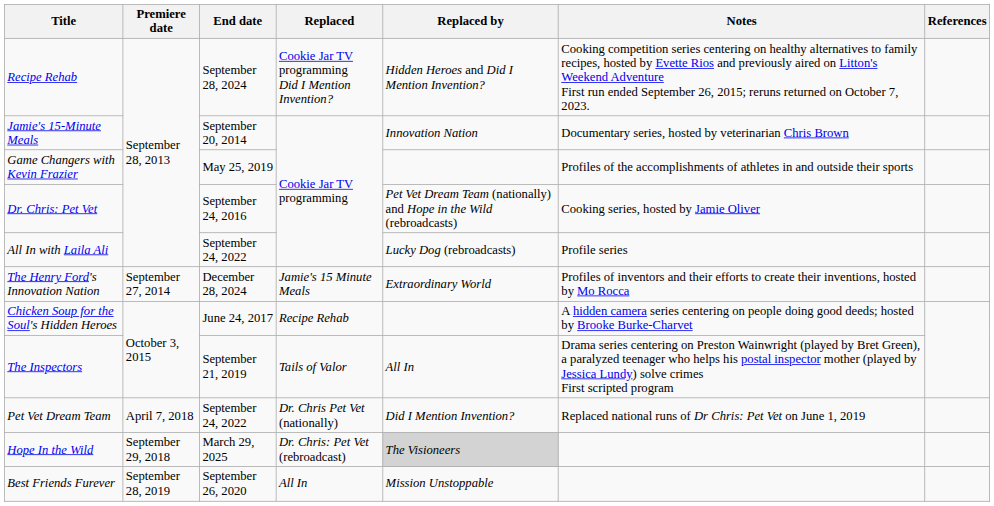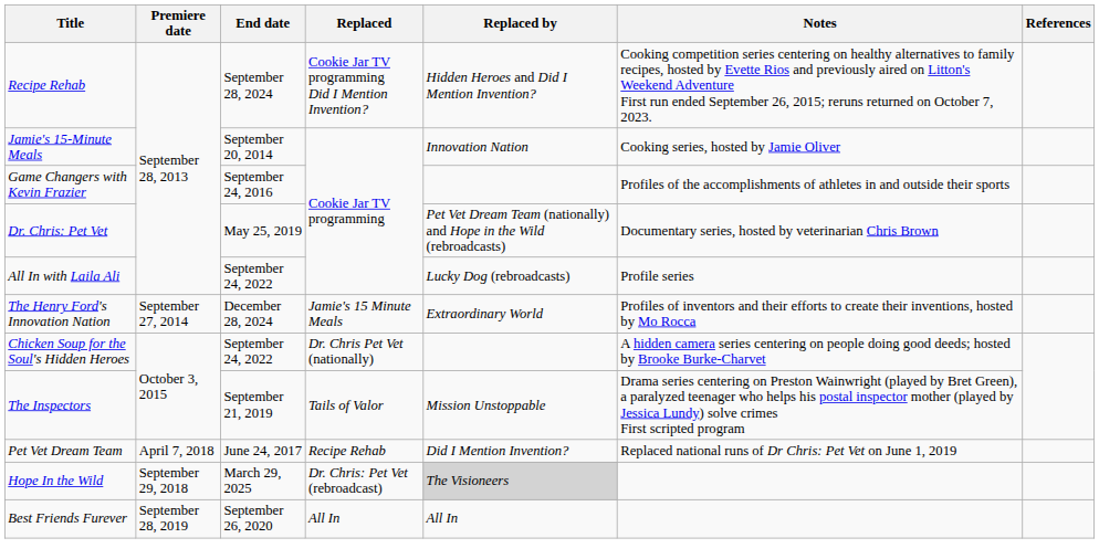 <table class="wikitable sortable">
 <tr>
 <th>Title</th>
 <th>Premiere date</th>
 <th>End date</th>
 <th>Replaced</th>
 <th>Replaced by</th>
 <th>Notes</th>
 <th>References</th>
 </tr>
 <tr>
 <td><em><a href='#'>Recipe Rehab</a></em></td>
 <td rowspan="5">September 28, 2013</td>
 <td>September 28, 2024</td>
 <td><a href='#'>Cookie Jar TV</a> programming<br><em>Did I Mention Invention?</em></td>
 <td><em>Hidden Heroes</em> and <em>Did I Mention Invention?</em></td>
 <td>Cooking competition series centering on healthy alternatives to family recipes, hosted by <a href='#'>Evette Rios</a> and previously aired on <a href='#'>Litton's Weekend Adventure</a><br>First run ended September 26, 2015; reruns returned on October 7, 2023.</td>
 <td></td>
 </tr>
 <tr>
 <td><em><a href='#'>Jamie's 15-Minute Meals</a></em></td>
 <td>September 20, 2014</td>
 <td rowspan="4"><a href='#'>Cookie Jar TV</a> programming</td>
 <td><em>Innovation Nation</em></td>
-<td>Documentary series, hosted by veterinarian <a href='#'>Chris Brown</a></td>
+<td>Cooking series, hosted by <a href='#'>Jamie Oliver</a></td>
 <td></td>
 </tr>
 <tr>
 <td><em>Game Changers with <a href='#'>Kevin Frazier</a></em></td>
-<td>May 25, 2019</td>
+<td>September 24, 2016</td>
 <td></td>
 <td>Profiles of the accomplishments of athletes in and outside their sports</td>
 <td></td>
 </tr>
 <tr>
 <td><em><a href='#'>Dr. Chris: Pet Vet</a></em></td>
-<td>September 24, 2016</td>
+<td>May 25, 2019</td>
 <td><em>Pet Vet Dream Team</em> (nationally) and <em>Hope in the Wild</em> (rebroadcasts)</td>
-<td>Cooking series, hosted by <a href='#'>Jamie Oliver</a></td>
+<td>Documentary series, hosted by veterinarian <a href='#'>Chris Brown</a></td>
 <td></td>
 </tr>
 <tr>
 <td><em>All In with <a href='#'>Laila Ali</a></em></td>
 <td>September 24, 2022</td>
 <td><em>Lucky Dog</em> (rebroadcasts)</td>
 <td>Profile series</td>
 <td></td>
 </tr>
 <tr>
 <td><em><a href='#'>The Henry Ford</a>'s Innovation Nation</em></td>
 <td>September 27, 2014</td>
 <td>December 28, 2024</td>
 <td><em>Jamie's 15 Minute Meals</em></td>
 <td><em>Extraordinary World</em></td>
 <td>Profiles of inventors and their efforts to create their inventions, hosted by <a href='#'>Mo Rocca</a></td>
 <td></td>
 </tr>
 <tr>
 <td><em><a href='#'>Chicken Soup for the Soul</a>'s Hidden Heroes</em></td>
 <td rowspan="2">October 3, 2015</td>
-<td>June 24, 2017</td>
-<td><em>Recipe Rehab</em></td>
+<td>September 24, 2022</td>
+<td><em>Dr. Chris Pet Vet</em> (nationally)</td>
 <td></td>
 <td>A <a href='#'>hidden camera</a> series centering on people doing good deeds; hosted by <a href='#'>Brooke Burke-Charvet</a></td>
 <td rowspan="2"></td>
 </tr>
 <tr>
 <td><em><a href='#'>The Inspectors</a></em></td>
 <td>September 21, 2019</td>
 <td><em>Tails of Valor</em></td>
-<td><em>All In</em></td>
+<td><em>Mission Unstoppable</em></td>
 <td>Drama series centering on Preston Wainwright (played by Bret Green), a paralyzed teenager who helps his <a href='#'>postal inspector</a> mother (played by <a href='#'>Jessica Lundy</a>) solve crimes<br>First scripted program</td>
 </tr>
 <tr>
 <td><em>Pet Vet Dream Team</em></td>
 <td>April 7, 2018</td>
-<td>September 24, 2022</td>
-<td><em>Dr. Chris Pet Vet</em> (nationally)</td>
+<td>June 24, 2017</td>
+<td><em>Recipe Rehab</em></td>
 <td><em>Did I Mention Invention?</em></td>
 <td>Replaced national runs of <em>Dr Chris: Pet Vet</em> on June 1, 2019</td>
 <td></td>
 </tr>
 <tr>
 <td><em><a href='#'>Hope In the Wild</a></em></td>
 <td>September 29, 2018</td>
 <td>March 29, 2025</td>
 <td><em>Dr. Chris: Pet Vet</em> (rebroadcast)</td>
 <td style="background: lightgrey;"><em>The Visioneers</em></td>
 <td></td>
 <td></td>
 </tr>
 <tr>
 <td><em>Best Friends Furever</em></td>
 <td>September 28, 2019</td>
 <td>September 26, 2020</td>
 <td><em>All In</em></td>
-<td><em>Mission Unstoppable</em></td>
+<td><em>All In</em></td>
 <td></td>
 <td></td>
 </tr>
 </table>
